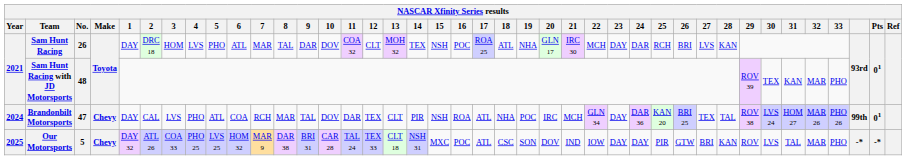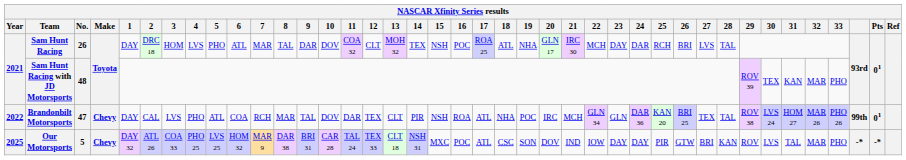 <table class="wikitable" style="text-align:center; font-size:75%">
 <tr>
 <th colspan=42><a href='#'>NASCAR Xfinity Series</a> results</th>
 </tr>
 <tr>
 <th>Year</th>
 <th>Team</th>
 <th>No.</th>
 <th>Make</th>
 <th>1</th>
 <th>2</th>
 <th>3</th>
 <th>4</th>
 <th>5</th>
 <th>6</th>
 <th>7</th>
 <th>8</th>
 <th>9</th>
 <th>10</th>
 <th>11</th>
 <th>12</th>
 <th>13</th>
 <th>14</th>
 <th>15</th>
 <th>16</th>
 <th>17</th>
 <th>18</th>
 <th>19</th>
 <th>20</th>
 <th>21</th>
 <th>22</th>
 <th>23</th>
 <th>24</th>
 <th>25</th>
 <th>26</th>
 <th>27</th>
 <th>28</th>
 <th>29</th>
 <th>30</th>
 <th>31</th>
 <th>32</th>
 <th>33</th>
 <th></th>
 <th>Pts</th>
 <th>Ref</th>
 </tr>
 <tr>
 <th rowspan=2><a href='#'>2021</a></th>
 <th><a href='#'>Sam Hunt Racing</a></th>
 <th>26</th>
 <th rowspan=2><a href='#'>Toyota</a></th>
 <td><a href='#'>DAY</a></td>
 <td style="background:#DFFFDF;"><a href='#'>DRC</a><br><small>18</small></td>
 <td><a href='#'>HOM</a></td>
 <td><a href='#'>LVS</a></td>
 <td><a href='#'>PHO</a></td>
 <td><a href='#'>ATL</a></td>
 <td><a href='#'>MAR</a></td>
 <td><a href='#'>TAL</a></td>
 <td><a href='#'>DAR</a></td>
 <td><a href='#'>DOV</a></td>
 <td style="background:#EFCFFF;"><a href='#'>COA</a><br><small>32</small></td>
 <td><a href='#'>CLT</a></td>
 <td style="background:#EFCFFF;"><a href='#'>MOH</a><br><small>32</small></td>
 <td><a href='#'>TEX</a></td>
 <td><a href='#'>NSH</a></td>
 <td><a href='#'>POC</a></td>
 <td style="background:#CFCFFF;"><a href='#'>ROA</a><br><small>25</small></td>
 <td><a href='#'>ATL</a></td>
 <td><a href='#'>NHA</a></td>
 <td style="background:#DFFFDF;"><a href='#'>GLN</a><br><small>17</small></td>
 <td style="background:#EFCFFF;"><a href='#'>IRC</a><br><small>30</small></td>
 <td><a href='#'>MCH</a></td>
 <td><a href='#'>DAY</a></td>
 <td><a href='#'>DAR</a></td>
 <td><a href='#'>RCH</a></td>
 <td><a href='#'>BRI</a></td>
 <td><a href='#'>LVS</a></td>
-<td><a href='#'>KAN</a></td>
+<td><a href='#'>TAL</a></td>
 <td colspan=5></td>
 <th rowspan=2>93rd</th>
 <th rowspan=2>0<sup>1</sup></th>
 <th rowspan=2></th>
 </tr>
 <tr>
 <th><a href='#'>Sam Hunt Racing</a> with<br><a href='#'>JD Motorsports</a></th>
 <th>48</th>
 <td colspan=28></td>
 <td style="background:#EFCFFF;"><a href='#'>ROV</a><br><small>39</small></td>
 <td><a href='#'>TEX</a></td>
 <td><a href='#'>KAN</a></td>
 <td><a href='#'>MAR</a></td>
 <td><a href='#'>PHO</a></td>
 </tr>
 <tr>
-<th><a href='#'>2024</a></th>
+<th><a href='#'>2022</a></th>
 <th><a href='#'>Brandonbilt Motorsports</a></th>
 <th>47</th>
 <th><a href='#'>Chevy</a></th>
 <td><a href='#'>DAY</a></td>
 <td><a href='#'>CAL</a></td>
 <td><a href='#'>LVS</a></td>
 <td><a href='#'>PHO</a></td>
 <td><a href='#'>ATL</a></td>
 <td><a href='#'>COA</a></td>
 <td><a href='#'>RCH</a></td>
 <td><a href='#'>MAR</a></td>
 <td><a href='#'>TAL</a></td>
 <td><a href='#'>DOV</a></td>
 <td><a href='#'>DAR</a></td>
 <td><a href='#'>TEX</a></td>
 <td><a href='#'>CLT</a></td>
 <td><a href='#'>PIR</a></td>
 <td><a href='#'>NSH</a></td>
 <td><a href='#'>ROA</a></td>
 <td><a href='#'>ATL</a></td>
 <td><a href='#'>NHA</a></td>
 <td><a href='#'>POC</a></td>
 <td><a href='#'>IRC</a></td>
 <td><a href='#'>MCH</a></td>
 <td style="background:#EFCFFF;"><a href='#'>GLN</a><br><small>34</small></td>
-<td><a href='#'>DAY</a></td>
+<td><a href='#'>GLN</a></td>
 <td style="background:#EFCFFF;"><a href='#'>DAR</a><br><small>36</small></td>
 <td style="background:#DFFFDF;"><a href='#'>KAN</a><br><small>20</small></td>
 <td style="background:#CFCFFF;"><a href='#'>BRI</a><br><small>25</small></td>
 <td><a href='#'>TEX</a></td>
 <td><a href='#'>TAL</a></td>
 <td style="background:#EFCFFF;"><a href='#'>ROV</a><br><small>38</small></td>
 <td style="background:#CFCFFF;"><a href='#'>LVS</a><br><small>24</small></td>
 <td style="background:#CFCFFF;"><a href='#'>HOM</a><br><small>27</small></td>
 <td style="background:#CFCFFF;"><a href='#'>MAR</a><br><small>26</small></td>
 <td style="background:#CFCFFF;"><a href='#'>PHO</a><br><small>26</small></td>
 <th>99th</th>
 <th>0<sup>1</sup></th>
 <th></th>
 </tr>
 <tr>
 <th><a href='#'>2025</a></th>
 <th><a href='#'>Our Motorsports</a></th>
 <th>5</th>
 <th><a href='#'>Chevy</a></th>
 <td style="background:#EFCFFF;"><a href='#'>DAY</a><br><small>32</small></td>
 <td style="background:#CFCFFF;"><a href='#'>ATL</a><br><small>26</small></td>
 <td style="background:#CFCFFF;"><a href='#'>COA</a><br><small>33</small></td>
 <td style="background:#CFCFFF;"><a href='#'>PHO</a><br><small>25</small></td>
 <td style="background:#CFCFFF;"><a href='#'>LVS</a><br><small>25</small></td>
 <td style="background:#CFCFFF;"><a href='#'>HOM</a><br><small>32</small></td>
 <td style="background:#FFDF9F;"><a href='#'>MAR</a><br><small>9</small></td>
 <td style="background:#EFCFFF;"><a href='#'>DAR</a><br><small>38</small></td>
 <td style="background:#CFCFFF;"><a href='#'>BRI</a><br><small>31</small></td>
 <td style="background:#EFCFFF;"><a href='#'>CAR</a><br><small>28</small></td>
 <td style="background:#CFCFFF;"><a href='#'>TAL</a><br><small>24</small></td>
 <td style="background:#CFCFFF;"><a href='#'>TEX</a><br><small>33</small></td>
 <td style="background:#DFFFDF;"><a href='#'>CLT</a><br><small>18</small></td>
 <td style="background:#CFCFFF;"><a href='#'>NSH</a><br><small>31</small></td>
 <td><a href='#'>MXC</a></td>
 <td><a href='#'>POC</a></td>
 <td><a href='#'>ATL</a></td>
 <td><a href='#'>CSC</a></td>
 <td><a href='#'>SON</a></td>
 <td><a href='#'>DOV</a></td>
 <td><a href='#'>IND</a></td>
 <td><a href='#'>IOW</a></td>
 <td><a href='#'>DAY</a></td>
 <td><a href='#'>DAY</a></td>
 <td><a href='#'>PIR</a></td>
 <td><a href='#'>GTW</a></td>
 <td><a href='#'>BRI</a></td>
 <td><a href='#'>KAN</a></td>
 <td><a href='#'>ROV</a></td>
 <td><a href='#'>LVS</a></td>
 <td><a href='#'>TAL</a></td>
 <td><a href='#'>MAR</a></td>
 <td><a href='#'>PHO</a></td>
 <th>-*</th>
 <th>-*</th>
 <th></th>
 </tr>
 </table>
